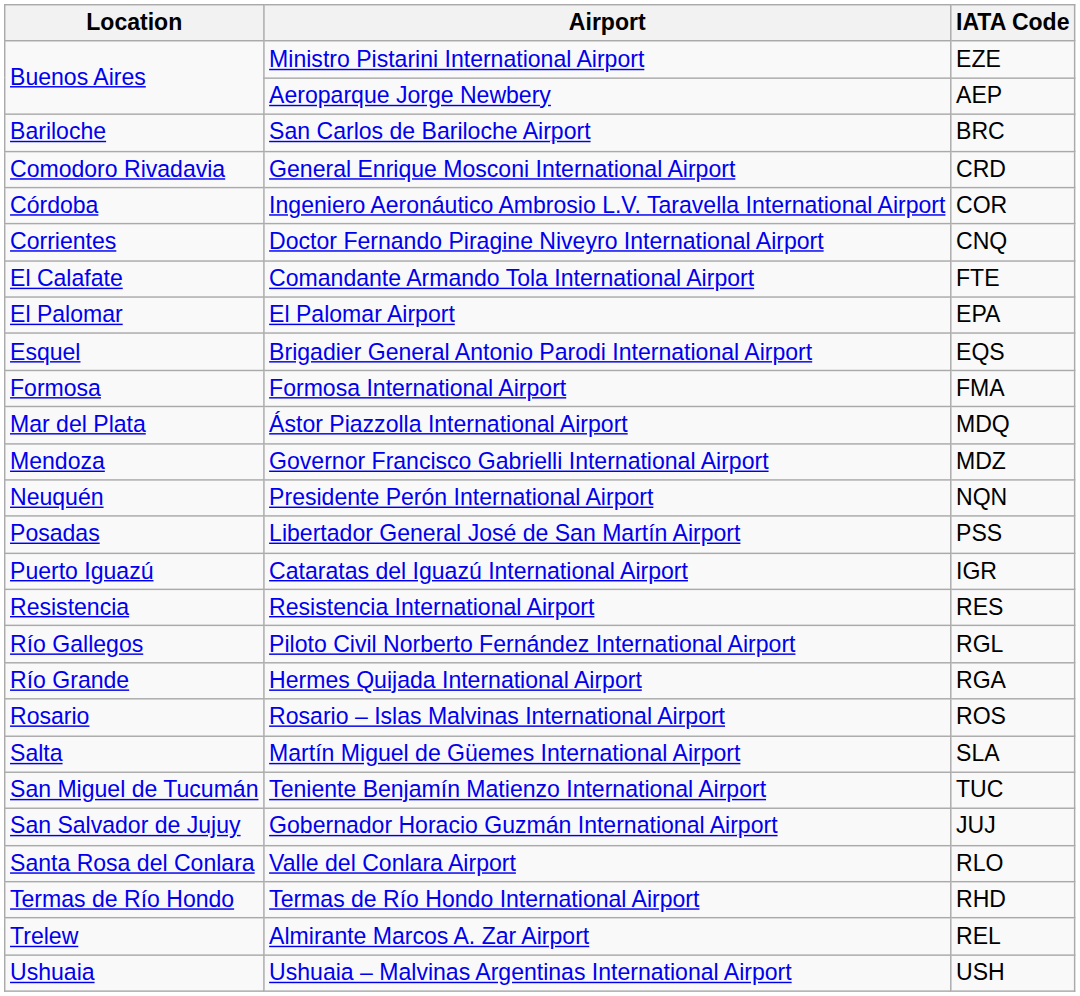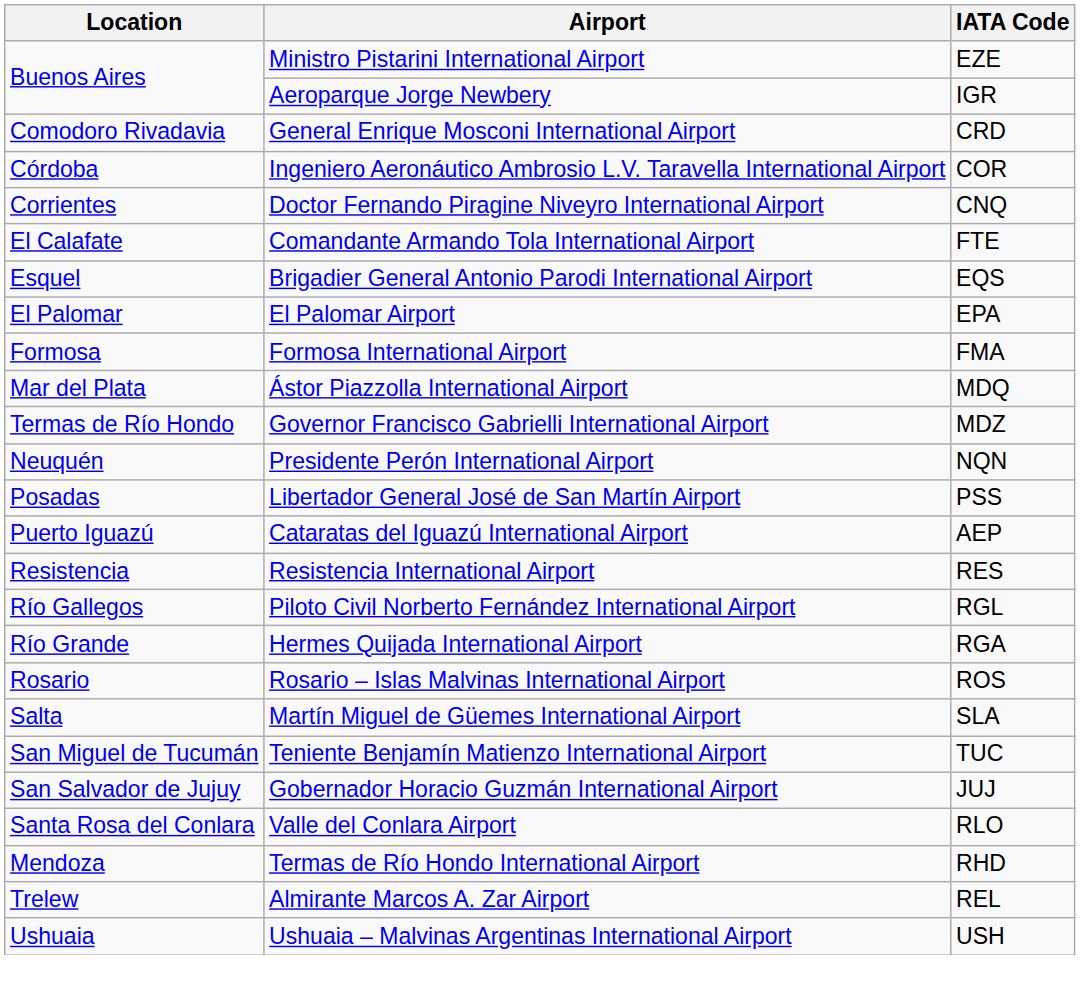 <table class="wikitable">
 <tr>
 <th>Location</th>
 <th>Airport</th>
 <th>IATA Code</th>
 </tr>
 <tr>
 <td rowspan=2><a href='#'>Buenos Aires</a></td>
 <td><a href='#'>Ministro Pistarini International  Airport</a></td>
 <td>EZE</td>
 </tr>
 <tr>
 <td><a href='#'>Aeroparque Jorge Newbery</a></td>
-<td>AEP</td>
-</tr>
-<tr>
-<td><a href='#'>Bariloche</a></td>
-<td><a href='#'>San Carlos de Bariloche Airport</a></td>
-<td>BRC</td>
+<td>IGR</td>
 </tr>
 <tr>
 <td><a href='#'>Comodoro Rivadavia</a></td>
 <td><a href='#'>General Enrique Mosconi International Airport</a></td>
 <td>CRD</td>
 </tr>
 <tr>
 <td><a href='#'>Córdoba</a></td>
 <td><a href='#'>Ingeniero Aeronáutico Ambrosio L.V. Taravella International Airport</a></td>
 <td>COR</td>
 </tr>
 <tr>
 <td><a href='#'>Corrientes</a></td>
 <td><a href='#'>Doctor Fernando Piragine Niveyro International Airport</a></td>
 <td>CNQ</td>
 </tr>
 <tr>
 <td><a href='#'>El Calafate</a></td>
 <td><a href='#'>Comandante Armando Tola International Airport</a></td>
 <td>FTE</td>
 </tr>
 <tr>
+<td><a href='#'>Esquel</a></td>
+<td><a href='#'>Brigadier General Antonio Parodi International Airport</a></td>
+<td>EQS</td>
+</tr>
+<tr>
 <td><a href='#'>El Palomar</a></td>
 <td><a href='#'>El Palomar Airport</a></td>
 <td>EPA</td>
-</tr>
-<tr>
-<td><a href='#'>Esquel</a></td>
-<td><a href='#'>Brigadier General Antonio Parodi International Airport</a></td>
-<td>EQS</td>
 </tr>
 <tr>
 <td><a href='#'>Formosa</a></td>
 <td><a href='#'>Formosa International Airport</a></td>
 <td>FMA</td>
 </tr>
 <tr>
 <td><a href='#'>Mar del Plata</a></td>
 <td><a href='#'>Ástor Piazzolla International Airport</a></td>
 <td>MDQ</td>
 </tr>
 <tr>
-<td><a href='#'>Mendoza</a></td>
+<td><a href='#'>Termas de Río Hondo</a></td>
 <td><a href='#'>Governor Francisco Gabrielli International Airport</a></td>
 <td>MDZ</td>
 </tr>
 <tr>
 <td><a href='#'>Neuquén</a></td>
 <td><a href='#'>Presidente Perón International Airport</a></td>
 <td>NQN</td>
 </tr>
 <tr>
 <td><a href='#'>Posadas</a></td>
 <td><a href='#'>Libertador General José de San Martín Airport</a></td>
 <td>PSS</td>
 </tr>
 <tr>
 <td><a href='#'>Puerto Iguazú</a></td>
 <td><a href='#'>Cataratas del Iguazú International Airport</a></td>
-<td>IGR</td>
+<td>AEP</td>
 </tr>
 <tr>
 <td><a href='#'>Resistencia</a></td>
 <td><a href='#'>Resistencia International Airport</a></td>
 <td>RES</td>
 </tr>
 <tr>
 <td><a href='#'>Río Gallegos</a></td>
 <td><a href='#'>Piloto Civil Norberto Fernández International Airport</a></td>
 <td>RGL</td>
 </tr>
 <tr>
 <td><a href='#'>Río Grande</a></td>
 <td><a href='#'>Hermes Quijada International Airport</a></td>
 <td>RGA</td>
 </tr>
 <tr>
 <td><a href='#'>Rosario</a></td>
 <td><a href='#'>Rosario – Islas Malvinas International Airport</a></td>
 <td>ROS</td>
 </tr>
 <tr>
 <td><a href='#'>Salta</a></td>
 <td><a href='#'>Martín Miguel de Güemes International Airport</a></td>
 <td>SLA</td>
 </tr>
 <tr>
 <td><a href='#'>San Miguel de Tucumán</a></td>
 <td><a href='#'>Teniente Benjamín Matienzo International Airport</a></td>
 <td>TUC</td>
 </tr>
 <tr>
 <td><a href='#'>San Salvador de Jujuy</a></td>
 <td><a href='#'>Gobernador Horacio Guzmán International Airport</a></td>
 <td>JUJ</td>
 </tr>
 <tr>
 <td><a href='#'>Santa Rosa del Conlara</a></td>
 <td><a href='#'>Valle del Conlara Airport</a></td>
 <td>RLO</td>
 </tr>
 <tr>
-<td><a href='#'>Termas de Río Hondo</a></td>
+<td><a href='#'>Mendoza</a></td>
 <td><a href='#'>Termas de Río Hondo International Airport</a></td>
 <td>RHD</td>
 </tr>
 <tr>
 <td><a href='#'>Trelew</a></td>
 <td><a href='#'>Almirante Marcos A. Zar Airport</a></td>
 <td>REL</td>
 </tr>
 <tr>
 <td><a href='#'>Ushuaia</a></td>
 <td><a href='#'>Ushuaia – Malvinas Argentinas International Airport</a></td>
 <td>USH</td>
 </tr>
 </table>
